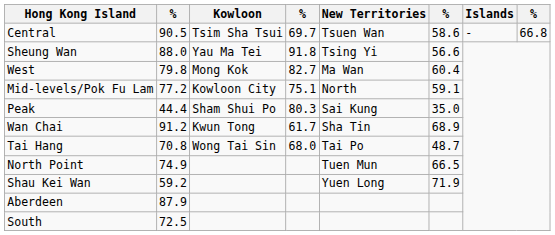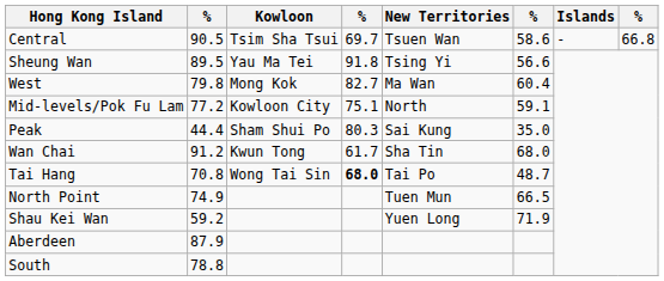 <table class="wikitable sortable">
 <tr>
 <th>Hong Kong Island</th>
 <th>%</th>
 <th>Kowloon</th>
 <th>%</th>
 <th>New Territories</th>
 <th>%</th>
 <th>Islands</th>
 <th>%</th>
 </tr>
 <tr>
 <td>Central</td>
 <td>90.5</td>
 <td>Tsim Sha Tsui</td>
 <td>69.7</td>
 <td>Tsuen Wan</td>
 <td>58.6</td>
 <td>-</td>
 <td>66.8</td>
 </tr>
 <tr>
 <td>Sheung Wan</td>
-<td>88.0</td>
+<td>89.5</td>
 <td>Yau Ma Tei</td>
 <td>91.8</td>
 <td>Tsing Yi</td>
 <td>56.6</td>
 <td colspan="2" rowspan="10"></td>
 </tr>
 <tr>
 <td>West</td>
 <td>79.8</td>
 <td>Mong Kok</td>
 <td>82.7</td>
 <td>Ma Wan</td>
 <td>60.4</td>
 </tr>
 <tr>
 <td>Mid-levels/Pok Fu Lam</td>
 <td>77.2</td>
 <td>Kowloon City</td>
 <td>75.1</td>
 <td>North</td>
 <td>59.1</td>
 </tr>
 <tr>
 <td>Peak</td>
 <td>44.4</td>
 <td>Sham Shui Po</td>
 <td>80.3</td>
 <td>Sai Kung</td>
 <td>35.0</td>
 </tr>
 <tr>
 <td>Wan Chai</td>
 <td>91.2</td>
 <td>Kwun Tong</td>
 <td>61.7</td>
 <td>Sha Tin</td>
-<td>68.9</td>
+<td>68.0</td>
 </tr>
 <tr>
 <td>Tai Hang</td>
 <td>70.8</td>
 <td>Wong Tai Sin</td>
-<td>68.0</td>
+<td><strong>68.0</strong></td>
 <td>Tai Po</td>
 <td>48.7</td>
 </tr>
 <tr>
 <td>North Point</td>
 <td>74.9</td>
 <td></td>
 <td></td>
 <td>Tuen Mun</td>
 <td>66.5</td>
 </tr>
 <tr>
 <td>Shau Kei Wan</td>
 <td>59.2</td>
 <td></td>
 <td></td>
 <td>Yuen Long</td>
 <td>71.9</td>
 </tr>
 <tr>
 <td>Aberdeen</td>
 <td>87.9</td>
 <td></td>
 <td></td>
 <td></td>
 <td></td>
 </tr>
 <tr>
 <td>South</td>
-<td>72.5</td>
+<td>78.8</td>
 <td></td>
 <td></td>
 <td></td>
 <td></td>
 </tr>
 </table>
